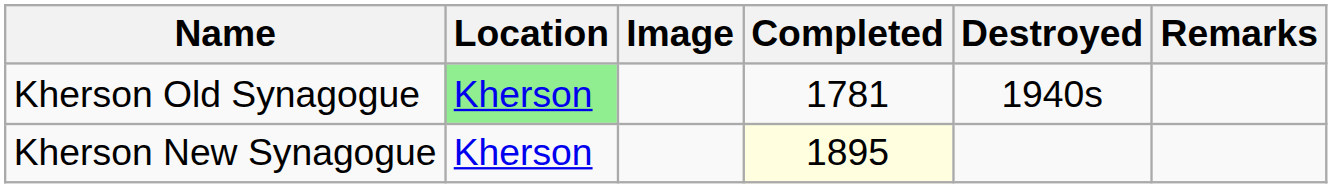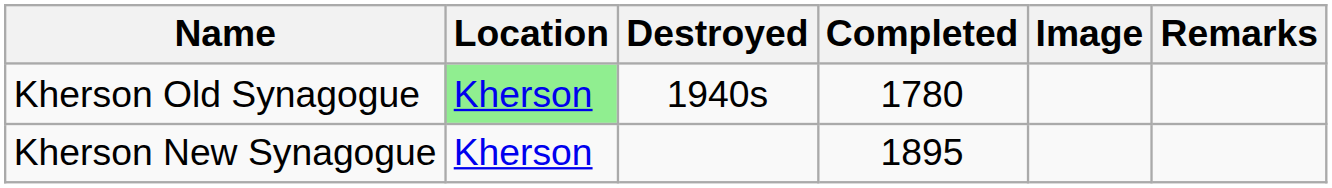 <table class="wikitable sortable">
 <tr>
 <th>Name</th>
 <th>Location</th>
+<th>Destroyed</th>
+<th>Completed</th>
 <th class="unsortable">Image</th>
-<th>Completed</th>
-<th>Destroyed</th>
 <th class="unsortable">Remarks</th>
 </tr>
 <tr>
 <td>Kherson Old Synagogue</td>
 <td style="background: lightgreen;"><a href='#'>Kherson</a></td>
+<td align=center>1940s</td>
+<td align=center>1780</td>
 <td></td>
-<td align=center>1781</td>
-<td align=center>1940s</td>
 <td></td>
 </tr>
 <tr>
 <td>Kherson New Synagogue</td>
 <td><a href='#'>Kherson</a></td>
+<td align=center></td>
+<td align=center>1895</td>
 <td></td>
-<td align=center style="background: lightyellow;">1895</td>
-<td align=center></td>
 <td></td>
 </tr>
 </table>
